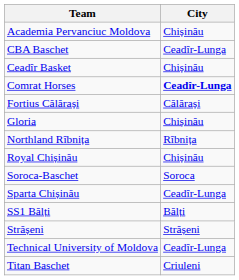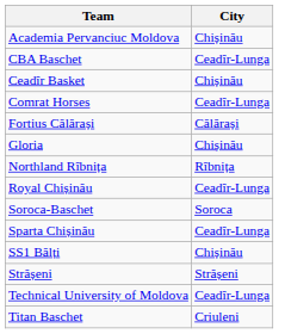 <table class="wikitable sortable">
 <tr>
 <th>Team</th>
 <th>City</th>
 </tr>
 <tr>
 <td><a href='#'>Academia Pervanciuc Moldova</a></td>
 <td><a href='#'>Chișinău</a></td>
 </tr>
 <tr>
 <td><a href='#'>CBA Baschet</a></td>
 <td><a href='#'>Ceadîr-Lunga</a></td>
 </tr>
 <tr>
 <td><a href='#'>Ceadîr Basket</a></td>
 <td><a href='#'>Chișinău</a></td>
 </tr>
 <tr>
 <td><a href='#'>Comrat Horses</a></td>
-<td><strong><a href='#'>Ceadîr-Lunga</a></strong></td>
+<td><a href='#'>Ceadîr-Lunga</a></td>
 </tr>
 <tr>
 <td><a href='#'>Fortius Călărași</a></td>
 <td><a href='#'>Călărași</a></td>
 </tr>
 <tr>
 <td><a href='#'>Gloria</a></td>
 <td><a href='#'>Chișinău</a></td>
 </tr>
 <tr>
 <td><a href='#'>Northland Rîbnița</a></td>
 <td><a href='#'>Rîbnița</a></td>
 </tr>
 <tr>
 <td><a href='#'>Royal Chișinău</a></td>
-<td><a href='#'>Chișinău</a></td>
+<td><a href='#'>Ceadîr-Lunga</a></td>
 </tr>
 <tr>
 <td><a href='#'>Soroca-Baschet</a></td>
 <td><a href='#'>Soroca</a></td>
 </tr>
 <tr>
 <td><a href='#'>Sparta Chișinău</a></td>
 <td><a href='#'>Ceadîr-Lunga</a></td>
 </tr>
 <tr>
 <td><a href='#'>SS1 Bălți</a></td>
-<td><a href='#'>Bălți</a></td>
+<td><a href='#'>Chișinău</a></td>
 </tr>
 <tr>
 <td><a href='#'>Strășeni</a></td>
 <td><a href='#'>Strășeni</a></td>
 </tr>
 <tr>
 <td><a href='#'>Technical University of Moldova</a></td>
 <td><a href='#'>Ceadîr-Lunga</a></td>
 </tr>
 <tr>
 <td><a href='#'>Titan Baschet</a></td>
 <td><a href='#'>Criuleni</a></td>
 </tr>
 </table>
